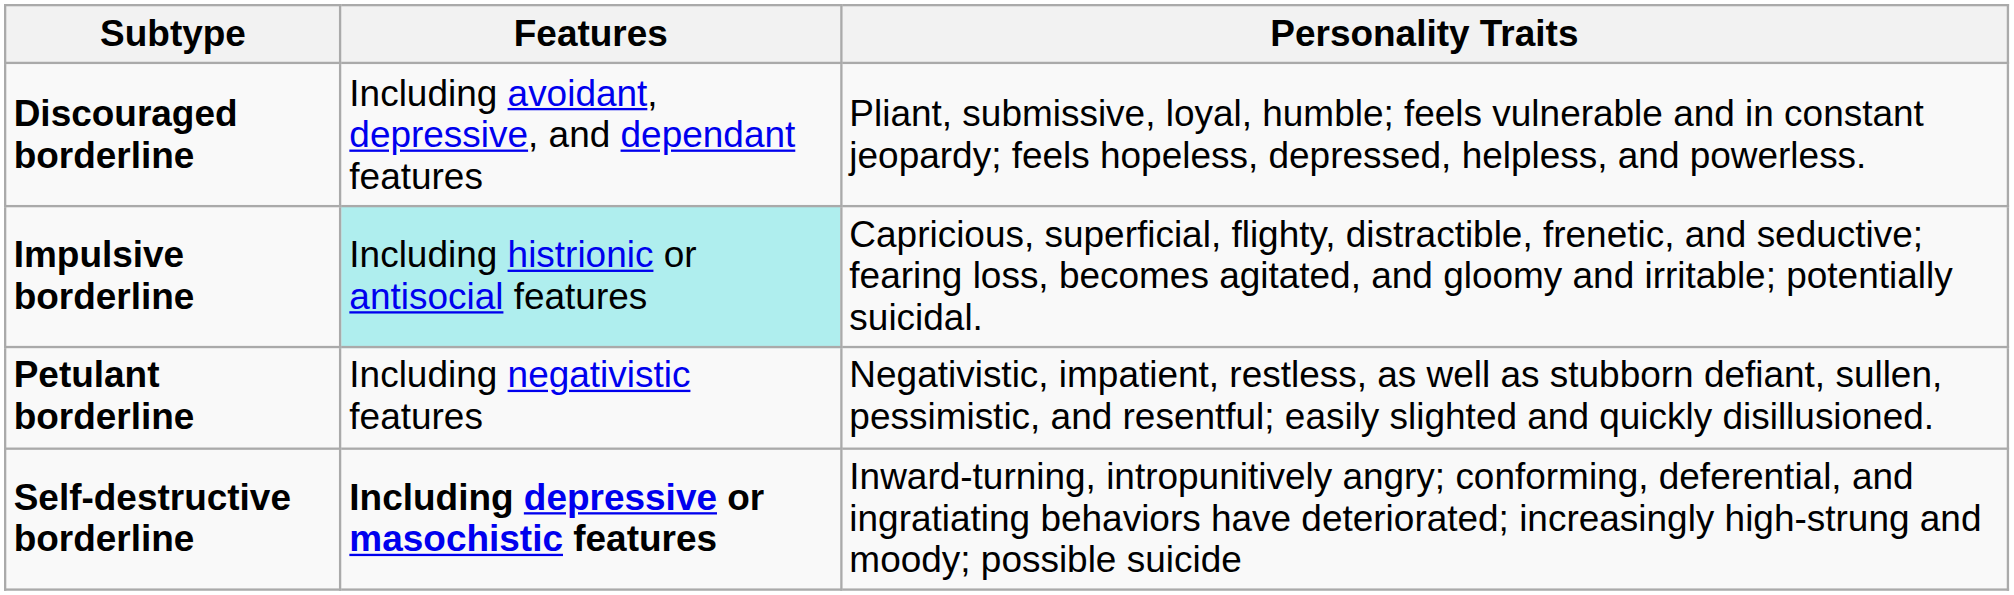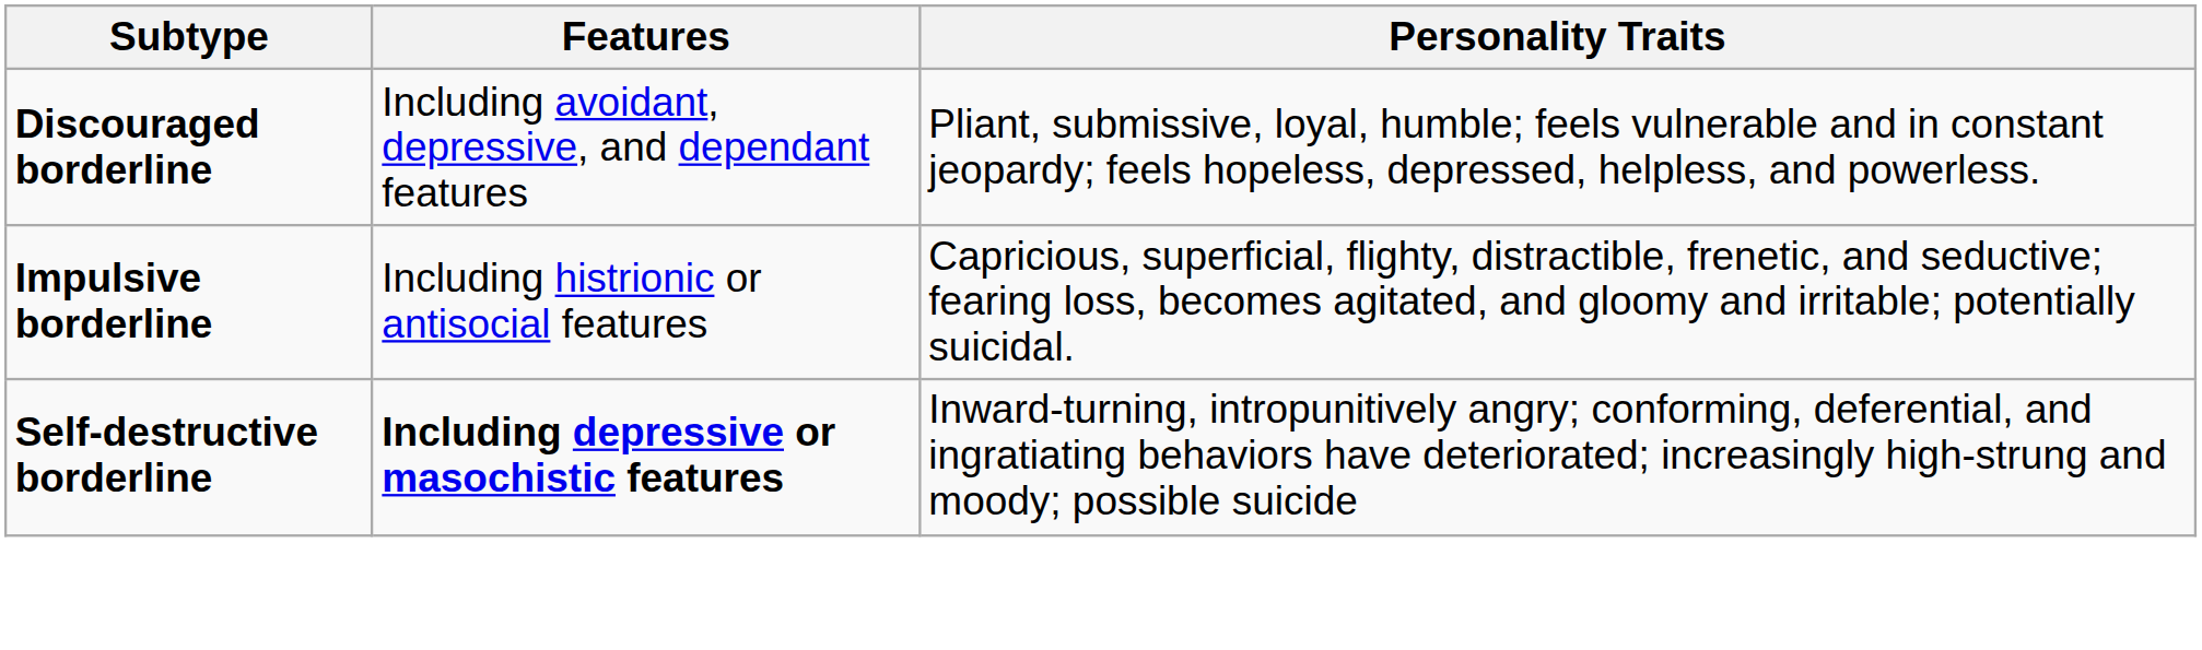 <table class="wikitable">
 <tr>
 <th>Subtype</th>
 <th>Features</th>
 <th>Personality Traits</th>
 </tr>
 <tr>
 <td><strong>Discouraged borderline</strong></td>
 <td>Including <a href='#'>avoidant</a>, <a href='#'>depressive</a>, and <a href='#'>dependant</a> features</td>
 <td>Pliant, submissive, loyal, humble; feels vulnerable and in constant jeopardy; feels hopeless, depressed, helpless, and powerless.</td>
 </tr>
 <tr>
 <td><strong>Impulsive borderline</strong></td>
-<td style="background: paleturquoise;">Including <a href='#'>histrionic</a> or <a href='#'>antisocial</a> features</td>
+<td>Including <a href='#'>histrionic</a> or <a href='#'>antisocial</a> features</td>
 <td>Capricious, superficial, flighty, distractible, frenetic, and seductive; fearing loss, becomes agitated, and gloomy and irritable; potentially suicidal.</td>
-</tr>
-<tr>
-<td><strong>Petulant borderline</strong></td>
-<td>Including <a href='#'>negativistic</a> features</td>
-<td>Negativistic, impatient, restless, as well as stubborn defiant, sullen, pessimistic, and resentful; easily slighted and quickly disillusioned.</td>
 </tr>
 <tr>
 <td><strong>Self-destructive borderline</strong></td>
 <td><strong>Including <a href='#'>depressive</a> or <a href='#'>masochistic</a> features</strong></td>
 <td>Inward-turning, intropunitively angry; conforming, deferential, and ingratiating behaviors have deteriorated; increasingly high-strung and moody; possible suicide</td>
 </tr>
 </table>
